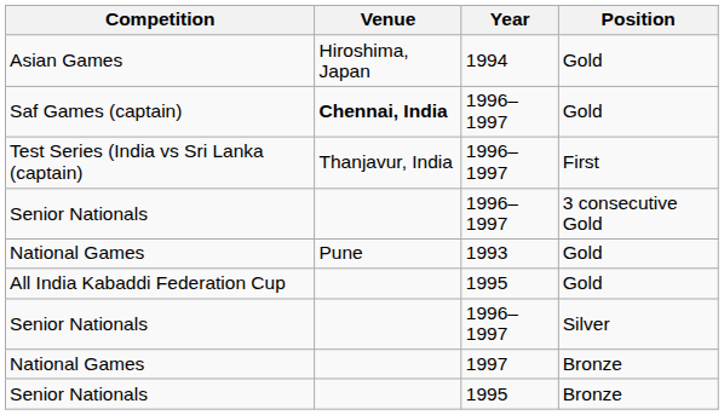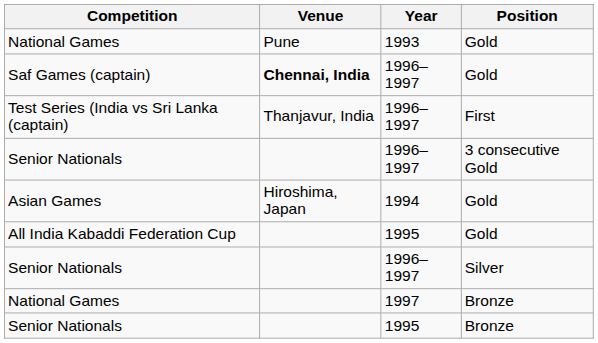 <table class="wikitable">
 <tr>
 <th>Competition</th>
 <th>Venue</th>
 <th>Year</th>
 <th>Position</th>
 </tr>
 <tr>
-<td>Asian Games</td>
-<td>Hiroshima, Japan</td>
-<td>1994</td>
+<td>National Games</td>
+<td>Pune</td>
+<td>1993</td>
 <td>Gold</td>
 </tr>
 <tr>
 <td>Saf Games (captain)</td>
 <td><strong>Chennai, India</strong></td>
 <td>1996–1997</td>
 <td>Gold</td>
 </tr>
 <tr>
 <td>Test Series (India vs Sri Lanka (captain)</td>
 <td>Thanjavur, India</td>
 <td>1996–1997</td>
 <td>First</td>
 </tr>
 <tr>
 <td>Senior Nationals</td>
 <td></td>
 <td>1996–1997</td>
 <td>3 consecutive Gold</td>
 </tr>
 <tr>
-<td>National Games</td>
-<td>Pune</td>
-<td>1993</td>
+<td>Asian Games</td>
+<td>Hiroshima, Japan</td>
+<td>1994</td>
 <td>Gold</td>
 </tr>
 <tr>
 <td>All India Kabaddi Federation Cup</td>
 <td></td>
 <td>1995</td>
 <td>Gold</td>
 </tr>
 <tr>
 <td>Senior Nationals</td>
 <td></td>
 <td>1996–1997</td>
 <td>Silver</td>
 </tr>
 <tr>
 <td>National Games</td>
 <td></td>
 <td>1997</td>
 <td>Bronze</td>
 </tr>
 <tr>
 <td>Senior Nationals</td>
 <td></td>
 <td>1995</td>
 <td>Bronze</td>
 </tr>
 </table>
